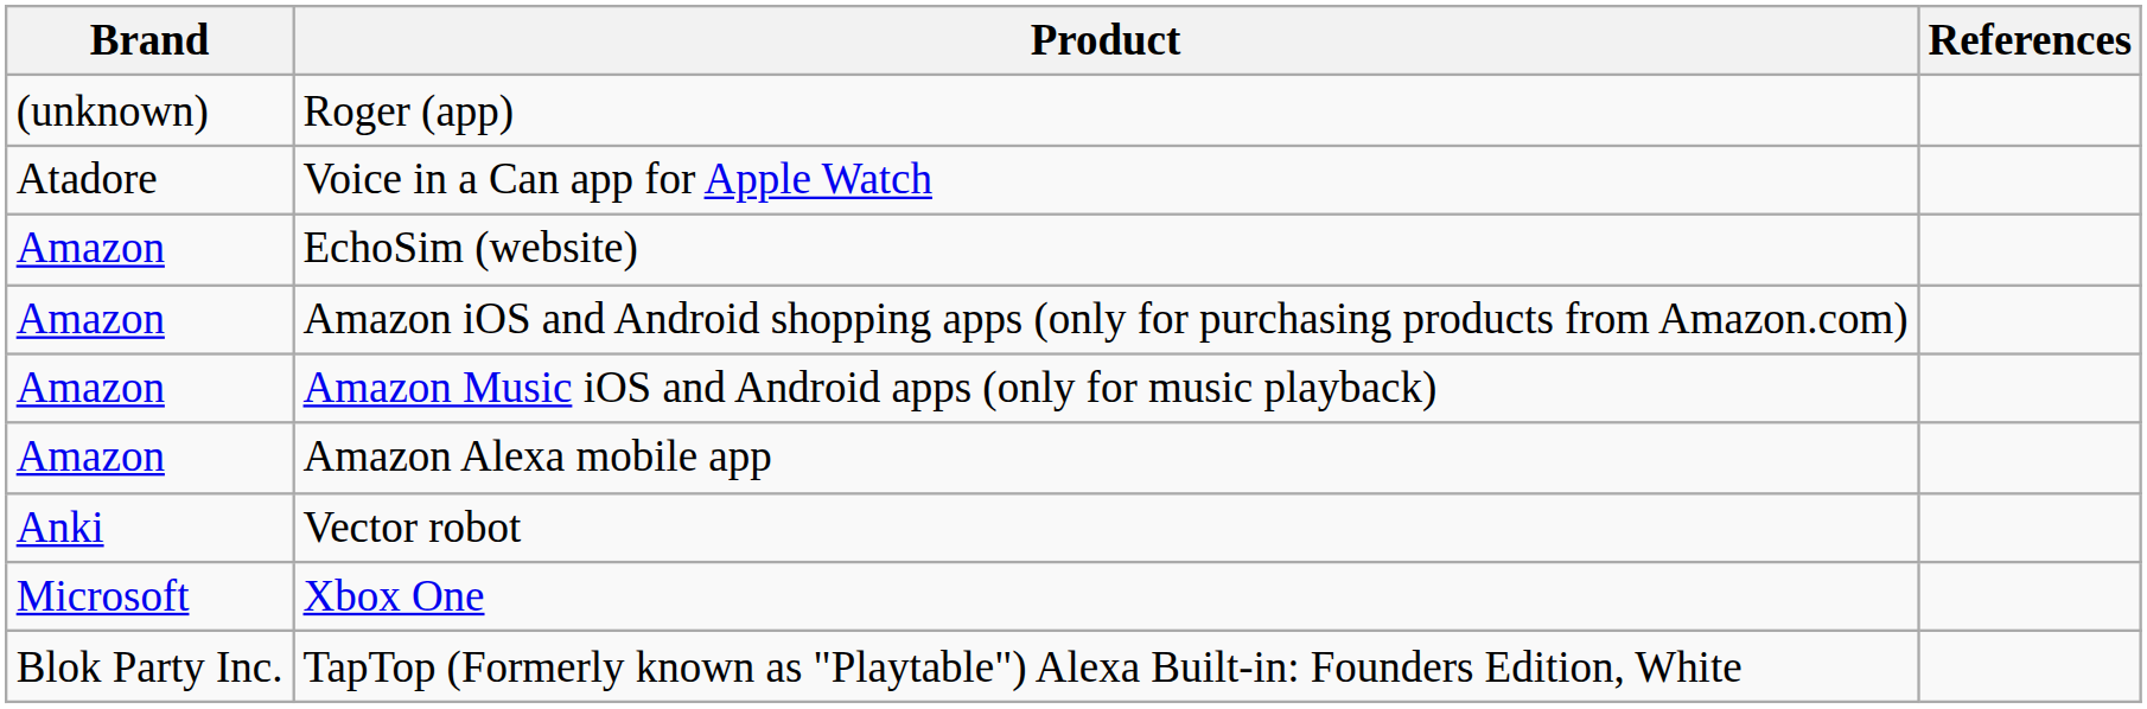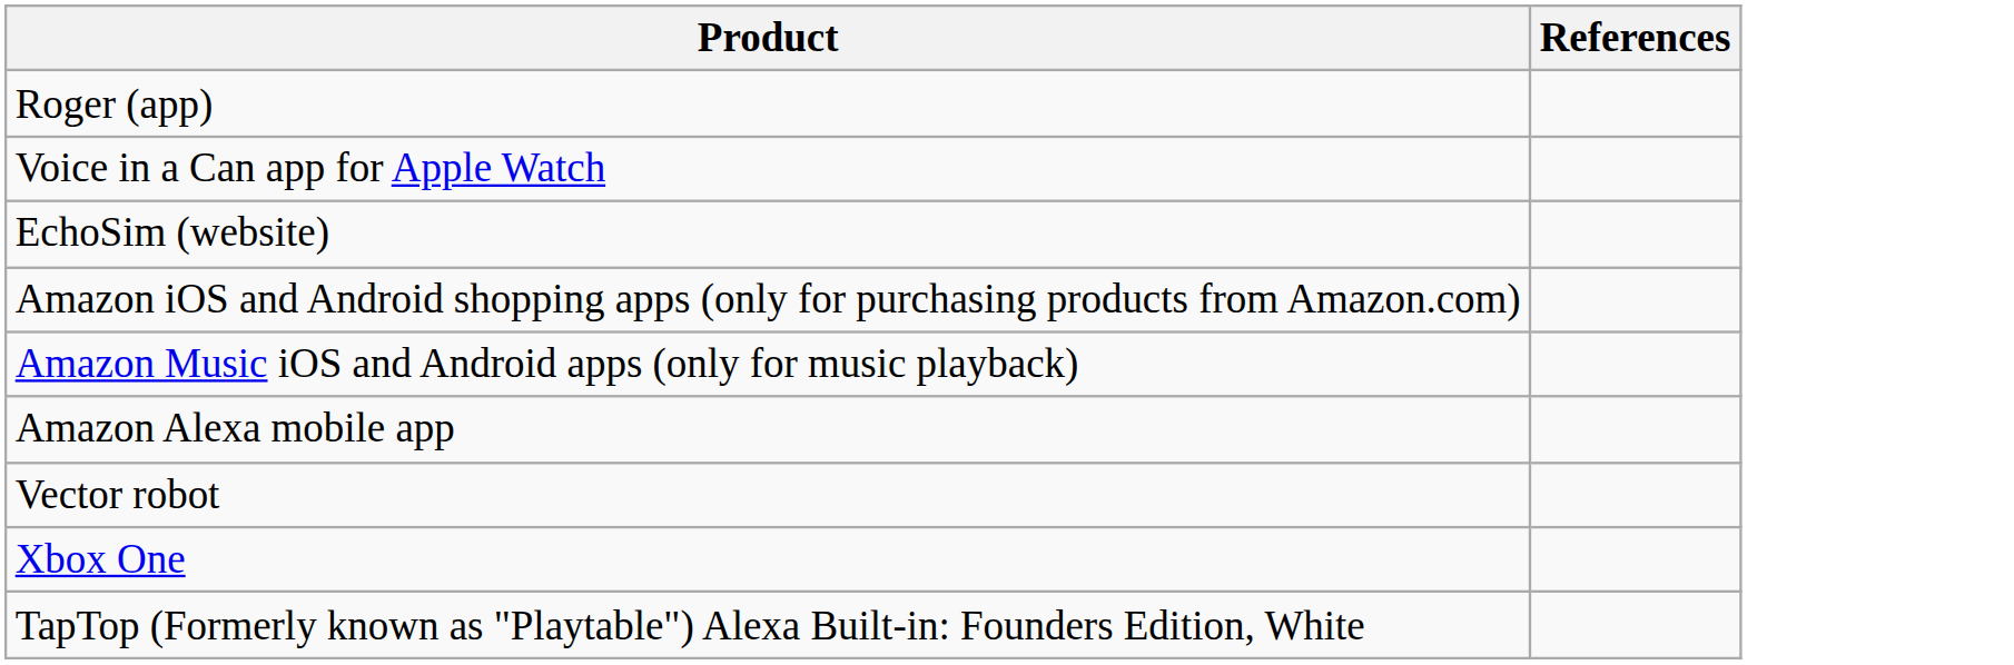 <table class="wikitable collapsible collapsed sortable">
 <tr>
-<th>Brand</th>
 <th>Product</th>
 <th>References</th>
 </tr>
 <tr>
-<td>(unknown)</td>
 <td>Roger (app)</td>
 <td></td>
 </tr>
 <tr>
-<td>Atadore</td>
 <td>Voice in a Can app for <a href='#'>Apple Watch</a></td>
 <td></td>
 </tr>
 <tr>
-<td><a href='#'>Amazon</a></td>
 <td>EchoSim (website)</td>
 <td></td>
 </tr>
 <tr>
-<td><a href='#'>Amazon</a></td>
 <td>Amazon iOS and Android shopping apps (only for purchasing products from Amazon.com)</td>
 <td></td>
 </tr>
 <tr>
-<td><a href='#'>Amazon</a></td>
 <td><a href='#'>Amazon Music</a> iOS and Android apps (only for music playback)</td>
 <td></td>
 </tr>
 <tr>
-<td><a href='#'>Amazon</a></td>
 <td>Amazon Alexa mobile app</td>
 <td></td>
 </tr>
 <tr>
-<td><a href='#'>Anki</a></td>
 <td>Vector robot</td>
 <td></td>
 </tr>
 <tr>
-<td><a href='#'>Microsoft</a></td>
 <td><a href='#'>Xbox One</a></td>
 <td></td>
 </tr>
 <tr>
-<td>Blok Party Inc.</td>
 <td>TapTop (Formerly known as "Playtable") Alexa Built-in: Founders Edition, White</td>
 <td></td>
 </tr>
 </table>
